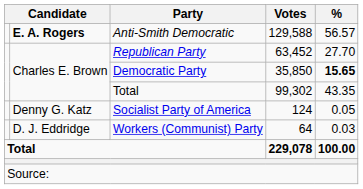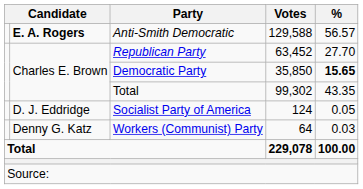 <table class="wikitable">
 <tr>
 <th colspan=2>Candidate</th>
 <th>Party</th>
 <th>Votes</th>
 <th>%</th>
 </tr>
 <tr>
 <td bgcolor=></td>
 <td><strong>E. A. Rogers</strong></td>
 <td><em>Anti-Smith Democratic</em></td>
 <td align=right>129,588</td>
 <td align=right>56.57</td>
 </tr>
 <tr>
 <td rowspan=3 bgcolor=></td>
 <td rowspan=3>Charles E. Brown</td>
 <td><em><a href='#'>Republican Party</a></em></td>
 <td align=right>63,452</td>
 <td align=right>27.70</td>
 </tr>
 <tr>
 <td><a href='#'>Democratic Party</a></td>
 <td align=right>35,850</td>
 <td align=right><strong>15.65</strong></td>
 </tr>
 <tr>
 <td>Total</td>
 <td align=right>99,302</td>
 <td align=right>43.35</td>
 </tr>
 <tr>
 <td bgcolor=></td>
-<td>Denny G. Katz</td>
+<td>D. J. Eddridge</td>
 <td><a href='#'>Socialist Party of America</a></td>
 <td align=right>124</td>
 <td align=right>0.05</td>
 </tr>
 <tr>
 <td bgcolor=></td>
-<td>D. J. Eddridge</td>
+<td>Denny G. Katz</td>
 <td><a href='#'>Workers (Communist) Party</a></td>
 <td align=right>64</td>
 <td align=right>0.03</td>
 </tr>
 <tr style="font-weight:bold">
 <td colspan=3>Total</td>
 <td align=right>229,078</td>
 <td align=right>100.00</td>
 </tr>
 <tr>
 <th colspan=7></th>
 </tr>
 <tr>
 <td colspan=7>Source:</td>
 </tr>
 </table>
